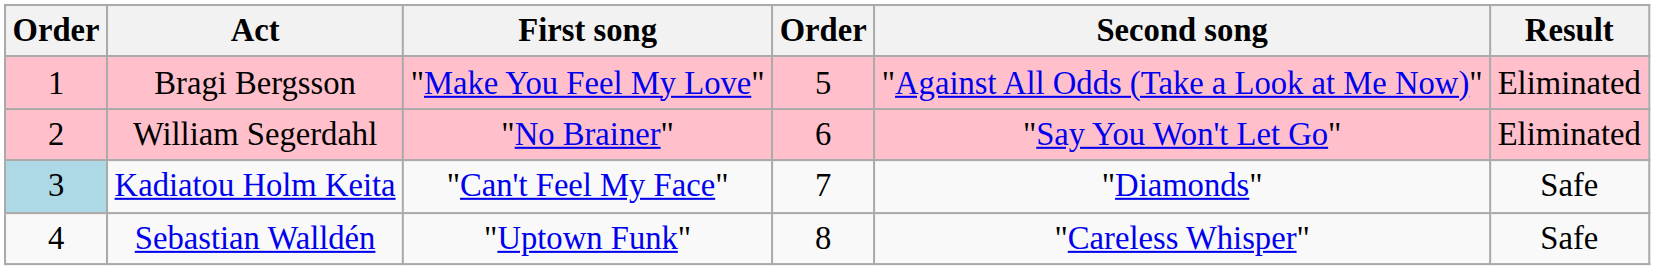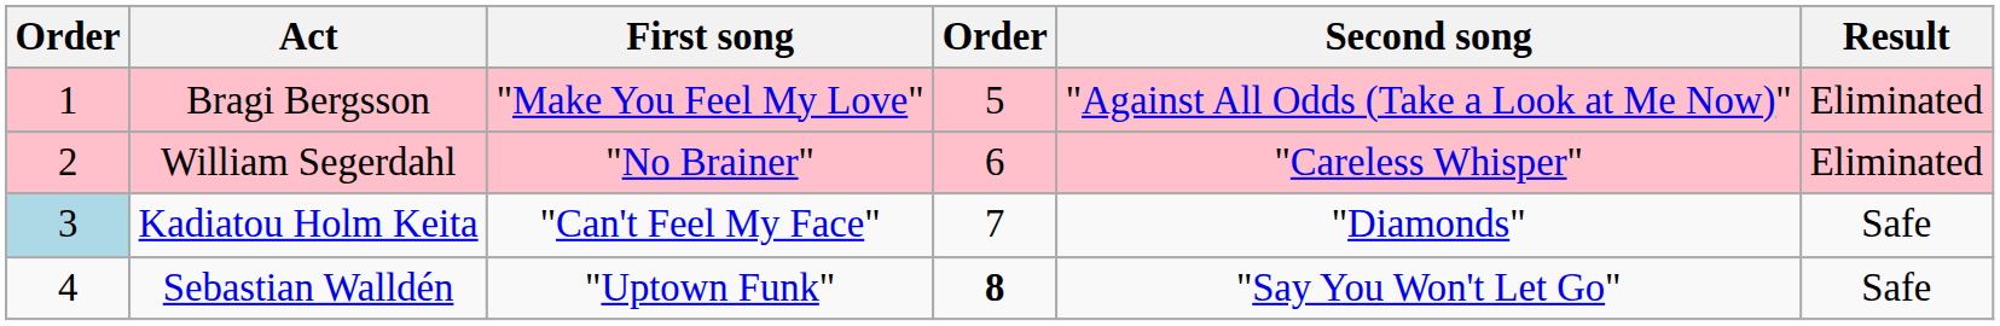 <table class="wikitable plainrowheaders" style="text-align:center;">
 <tr>
 <th>Order</th>
 <th>Act</th>
 <th>First song</th>
 <th>Order</th>
 <th>Second song</th>
 <th>Result</th>
 </tr>
 <tr style="background:pink;">
 <td>1</td>
 <td>Bragi Bergsson</td>
 <td>"<a href='#'>Make You Feel My Love</a>"</td>
 <td>5</td>
 <td>"<a href='#'>Against All Odds (Take a Look at Me Now)</a>"</td>
 <td>Eliminated</td>
 </tr>
 <tr style="background:pink;">
 <td>2</td>
 <td>William Segerdahl</td>
 <td>"<a href='#'>No Brainer</a>"</td>
 <td>6</td>
-<td>"<a href='#'>Say You Won't Let Go</a>"</td>
+<td>"<a href='#'>Careless Whisper</a>"</td>
 <td>Eliminated</td>
 </tr>
 <tr>
 <td style="background: lightblue;">3</td>
 <td><a href='#'>Kadiatou Holm Keita</a></td>
 <td>"<a href='#'>Can't Feel My Face</a>"</td>
 <td>7</td>
 <td>"<a href='#'>Diamonds</a>"</td>
 <td>Safe</td>
 </tr>
 <tr>
 <td>4</td>
 <td><a href='#'>Sebastian Walldén</a></td>
 <td>"<a href='#'>Uptown Funk</a>"</td>
-<td>8</td>
-<td>"<a href='#'>Careless Whisper</a>"</td>
+<td><strong>8</strong></td>
+<td>"<a href='#'>Say You Won't Let Go</a>"</td>
 <td>Safe</td>
 </tr>
 </table>
